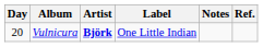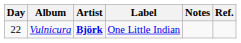 <table class="wikitable">
 <tr>
 <th>Day</th>
 <th>Album</th>
 <th>Artist</th>
 <th>Label</th>
 <th>Notes</th>
 <th>Ref.</th>
 </tr>
 <tr>
-<td rowspan="1" style="text-align:center;">20</td>
+<td rowspan="1" style="text-align:center;">22</td>
 <td><em><a href='#'>Vulnicura</a></em></td>
 <td><strong><a href='#'>Björk</a></strong></td>
 <td><a href='#'>One Little Indian</a></td>
 <td></td>
 <td style="text-align:center;"></td>
 </tr>
 </table>
